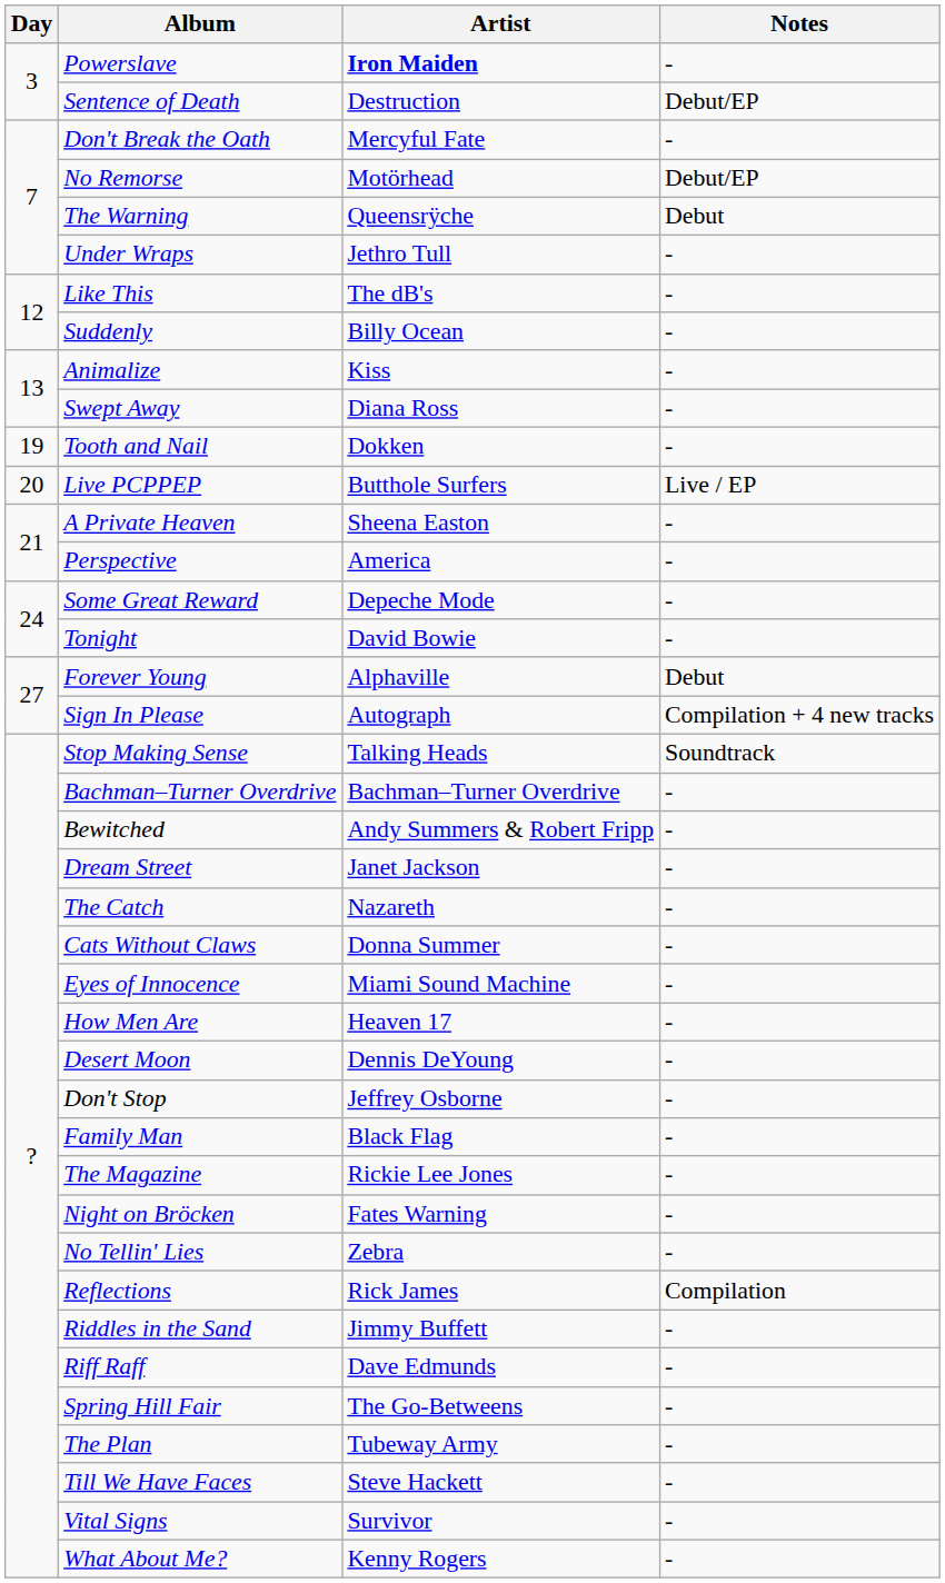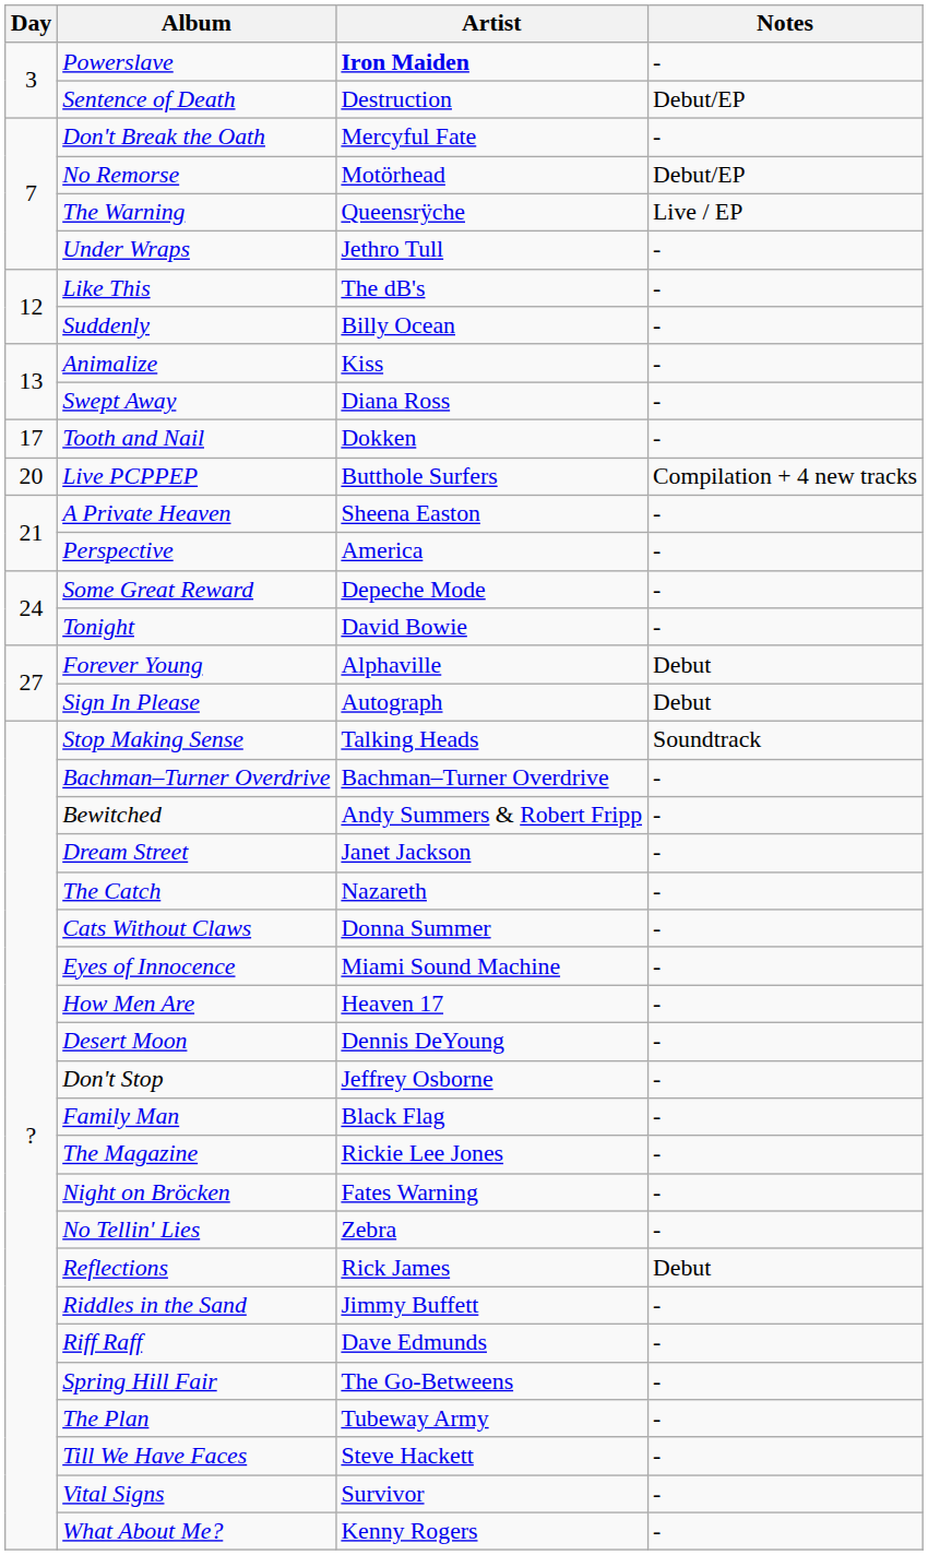 <table class="wikitable">
 <tr>
 <th>Day</th>
 <th>Album</th>
 <th>Artist</th>
 <th>Notes</th>
 </tr>
 <tr>
 <td rowspan="2" align="center">3</td>
 <td><em><a href='#'>Powerslave</a></em></td>
 <td><strong><a href='#'>Iron Maiden</a></strong></td>
 <td>-</td>
 </tr>
 <tr>
 <td><em><a href='#'>Sentence of Death</a></em></td>
 <td><a href='#'>Destruction</a></td>
 <td>Debut/EP</td>
 </tr>
 <tr>
 <td rowspan="4" align="center">7</td>
 <td><em><a href='#'>Don't Break the Oath</a></em></td>
 <td><a href='#'>Mercyful Fate</a></td>
 <td>-</td>
 </tr>
 <tr>
 <td><em><a href='#'>No Remorse</a></em></td>
 <td><a href='#'>Motörhead</a></td>
 <td>Debut/EP</td>
 </tr>
 <tr>
 <td><em><a href='#'>The Warning</a></em></td>
 <td><a href='#'>Queensrÿche</a></td>
-<td>Debut</td>
+<td>Live / EP</td>
 </tr>
 <tr>
 <td><em><a href='#'>Under Wraps</a></em></td>
 <td><a href='#'>Jethro Tull</a></td>
 <td>-</td>
 </tr>
 <tr>
 <td rowspan="2" align="center">12</td>
 <td><em><a href='#'>Like This</a></em></td>
 <td><a href='#'>The dB's</a></td>
 <td>-</td>
 </tr>
 <tr>
 <td><em><a href='#'>Suddenly</a></em></td>
 <td><a href='#'>Billy Ocean</a></td>
 <td>-</td>
 </tr>
 <tr>
 <td rowspan="2" align="center">13</td>
 <td><em><a href='#'>Animalize</a></em></td>
 <td><a href='#'>Kiss</a></td>
 <td>-</td>
 </tr>
 <tr>
 <td><em><a href='#'>Swept Away</a></em></td>
 <td><a href='#'>Diana Ross</a></td>
 <td>-</td>
 </tr>
 <tr>
-<td rowspan="1" align="center">19</td>
+<td rowspan="1" align="center">17</td>
 <td><em><a href='#'>Tooth and Nail</a></em></td>
 <td><a href='#'>Dokken</a></td>
 <td>-</td>
 </tr>
 <tr>
 <td rowspan="1" align="center">20</td>
 <td><em><a href='#'>Live PCPPEP</a></em></td>
 <td><a href='#'>Butthole Surfers</a></td>
-<td>Live / EP</td>
+<td>Compilation + 4 new tracks</td>
 </tr>
 <tr>
 <td rowspan="2" align="center">21</td>
 <td><em><a href='#'>A Private Heaven</a></em></td>
 <td><a href='#'>Sheena Easton</a></td>
 <td>-</td>
 </tr>
 <tr>
 <td><em><a href='#'>Perspective</a></em></td>
 <td><a href='#'>America</a></td>
 <td>-</td>
 </tr>
 <tr>
 <td rowspan="2" align="center">24</td>
 <td><em><a href='#'>Some Great Reward</a></em></td>
 <td><a href='#'>Depeche Mode</a></td>
 <td>-</td>
 </tr>
 <tr>
 <td><em><a href='#'>Tonight</a></em></td>
 <td><a href='#'>David Bowie</a></td>
 <td>-</td>
 </tr>
 <tr>
 <td rowspan="2" align="center">27</td>
 <td><em><a href='#'>Forever Young</a></em></td>
 <td><a href='#'>Alphaville</a></td>
 <td>Debut</td>
 </tr>
 <tr>
 <td><em><a href='#'>Sign In Please</a></em></td>
 <td><a href='#'>Autograph</a></td>
-<td>Compilation + 4 new tracks</td>
+<td>Debut</td>
 </tr>
 <tr>
 <td rowspan="22" align="center">?</td>
 <td><em><a href='#'>Stop Making Sense</a></em></td>
 <td><a href='#'>Talking Heads</a></td>
 <td>Soundtrack</td>
 </tr>
 <tr>
 <td><em><a href='#'>Bachman–Turner Overdrive</a></em></td>
 <td><a href='#'>Bachman–Turner Overdrive</a></td>
 <td>-</td>
 </tr>
 <tr>
 <td><em>Bewitched</em></td>
 <td><a href='#'>Andy Summers</a> & <a href='#'>Robert Fripp</a></td>
 <td>-</td>
 </tr>
 <tr>
 <td><em><a href='#'>Dream Street</a></em></td>
 <td><a href='#'>Janet Jackson</a></td>
 <td>-</td>
 </tr>
 <tr>
 <td><em><a href='#'>The Catch</a></em></td>
 <td><a href='#'>Nazareth</a></td>
 <td>-</td>
 </tr>
 <tr>
 <td><em><a href='#'>Cats Without Claws</a></em></td>
 <td><a href='#'>Donna Summer</a></td>
 <td>-</td>
 </tr>
 <tr>
 <td><em><a href='#'>Eyes of Innocence</a></em></td>
 <td><a href='#'>Miami Sound Machine</a></td>
 <td>-</td>
 </tr>
 <tr>
 <td><em><a href='#'>How Men Are</a></em></td>
 <td><a href='#'>Heaven 17</a></td>
 <td>-</td>
 </tr>
 <tr>
 <td><em><a href='#'>Desert Moon</a></em></td>
 <td><a href='#'>Dennis DeYoung</a></td>
 <td>-</td>
 </tr>
 <tr>
 <td><em>Don't Stop</em></td>
 <td><a href='#'>Jeffrey Osborne</a></td>
 <td>-</td>
 </tr>
 <tr>
 <td><em><a href='#'>Family Man</a></em></td>
 <td><a href='#'>Black Flag</a></td>
 <td>-</td>
 </tr>
 <tr>
 <td><em><a href='#'>The Magazine</a></em></td>
 <td><a href='#'>Rickie Lee Jones</a></td>
 <td>-</td>
 </tr>
 <tr>
 <td><em><a href='#'>Night on Bröcken</a></em></td>
 <td><a href='#'>Fates Warning</a></td>
 <td>-</td>
 </tr>
 <tr>
 <td><em><a href='#'>No Tellin' Lies</a></em></td>
 <td><a href='#'>Zebra</a></td>
 <td>-</td>
 </tr>
 <tr>
 <td><em><a href='#'>Reflections</a></em></td>
 <td><a href='#'>Rick James</a></td>
-<td>Compilation</td>
+<td>Debut</td>
 </tr>
 <tr>
 <td><em><a href='#'>Riddles in the Sand</a></em></td>
 <td><a href='#'>Jimmy Buffett</a></td>
 <td>-</td>
 </tr>
 <tr>
 <td><em><a href='#'>Riff Raff</a></em></td>
 <td><a href='#'>Dave Edmunds</a></td>
 <td>-</td>
 </tr>
 <tr>
 <td><em><a href='#'>Spring Hill Fair</a></em></td>
 <td><a href='#'>The Go-Betweens</a></td>
 <td>-</td>
 </tr>
 <tr>
 <td><em><a href='#'>The Plan</a></em></td>
 <td><a href='#'>Tubeway Army</a></td>
 <td>-</td>
 </tr>
 <tr>
 <td><em><a href='#'>Till We Have Faces</a></em></td>
 <td><a href='#'>Steve Hackett</a></td>
 <td>-</td>
 </tr>
 <tr>
 <td><em><a href='#'>Vital Signs</a></em></td>
 <td><a href='#'>Survivor</a></td>
 <td>-</td>
 </tr>
 <tr>
 <td><em><a href='#'>What About Me?</a></em></td>
 <td><a href='#'>Kenny Rogers</a></td>
 <td>-</td>
 </tr>
 </table>
